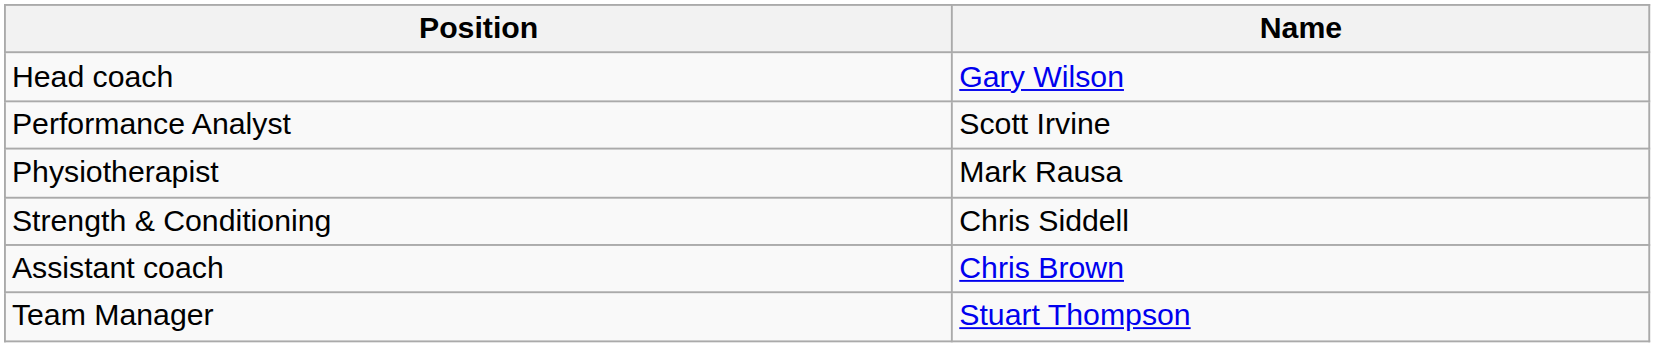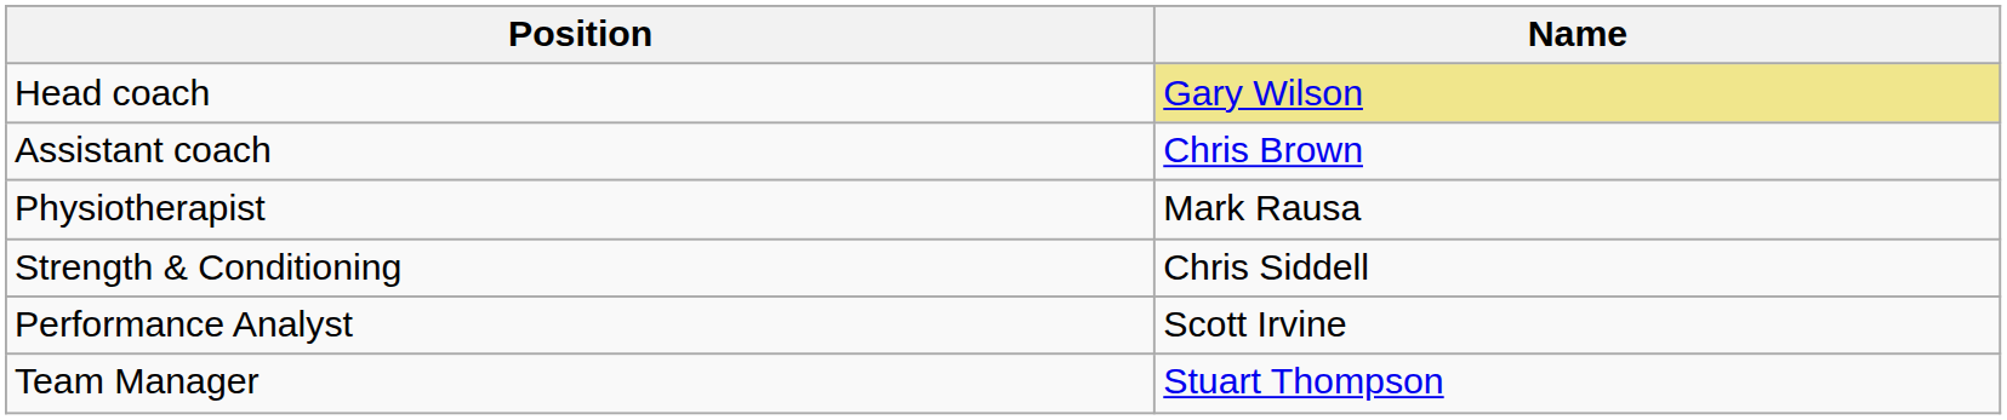 <table class="wikitable" style="width:55%;">
 <tr>
 <th>Position</th>
 <th>Name</th>
 </tr>
 <tr>
 <td>Head coach</td>
-<td> <a href='#'>Gary Wilson</a></td>
+<td style="background: khaki;"> <a href='#'>Gary Wilson</a></td>
 </tr>
 <tr>
-<td>Performance Analyst</td>
-<td> Scott Irvine</td>
+<td>Assistant coach</td>
+<td> <a href='#'>Chris Brown</a></td>
 </tr>
 <tr>
 <td>Physiotherapist</td>
 <td> Mark Rausa</td>
 </tr>
 <tr>
 <td>Strength & Conditioning</td>
 <td> Chris Siddell</td>
 </tr>
 <tr>
-<td>Assistant coach</td>
-<td> <a href='#'>Chris Brown</a></td>
+<td>Performance Analyst</td>
+<td> Scott Irvine</td>
 </tr>
 <tr>
 <td>Team Manager</td>
 <td> <a href='#'>Stuart Thompson</a></td>
 </tr>
 </table>
